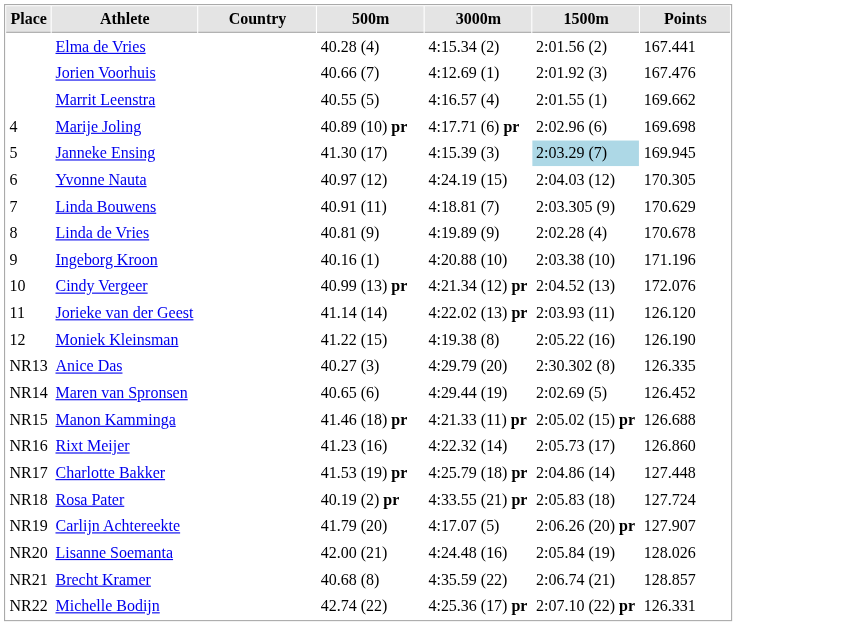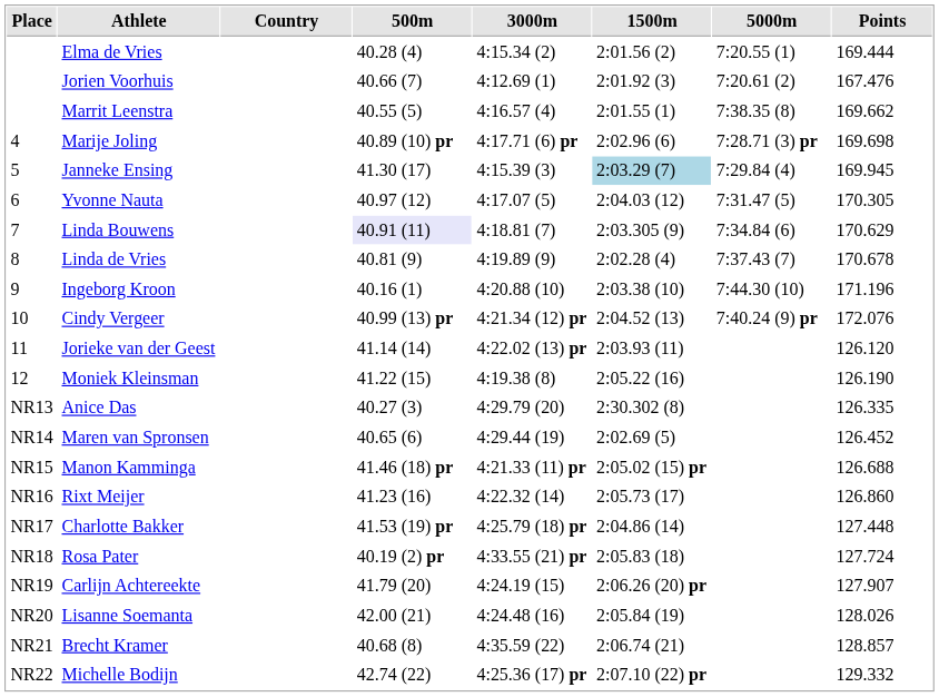 <table cellspacing="1" cellpadding="3" style="border:1px solid #AAAAAA;font-size:90%">
 <tr bgcolor="#E4E4E4">
 <th style="border-bottom:1px solid #AAAAAA" width=15>Place</th>
 <th style="border-bottom:1px solid #AAAAAA" width=125>Athlete</th>
 <th style="border-bottom:1px solid #AAAAAA" width=100>Country</th>
 <th style="border-bottom:1px solid #AAAAAA" width=90>500m</th>
 <th style="border-bottom:1px solid #AAAAAA" width=90>3000m</th>
 <th style="border-bottom:1px solid #AAAAAA" width=90>1500m</th>
+<th style="border-bottom:1px solid #AAAAAA" width=90>5000m</th>
 <th style="border-bottom:1px solid #AAAAAA" width=75>Points</th>
 </tr>
 <tr>
 <td></td>
 <td><a href='#'>Elma de Vries</a></td>
 <td></td>
 <td>40.28 (4)</td>
 <td>4:15.34 (2)</td>
 <td>2:01.56 (2)</td>
-<td>167.441</td>
+<td>7:20.55 (1)</td>
+<td>169.444</td>
 </tr>
 <tr>
 <td></td>
 <td><a href='#'>Jorien Voorhuis</a></td>
 <td></td>
 <td>40.66 (7)</td>
 <td>4:12.69 (1)</td>
 <td>2:01.92 (3)</td>
+<td>7:20.61 (2)</td>
 <td>167.476</td>
 </tr>
 <tr>
 <td></td>
 <td><a href='#'>Marrit Leenstra</a></td>
 <td></td>
 <td>40.55 (5)</td>
 <td>4:16.57 (4)</td>
 <td>2:01.55 (1)</td>
+<td>7:38.35 (8)</td>
 <td>169.662</td>
 </tr>
 <tr>
 <td>4</td>
 <td><a href='#'>Marije Joling</a></td>
 <td></td>
 <td>40.89 (10) <strong>pr</strong></td>
 <td>4:17.71 (6) <strong>pr</strong></td>
 <td>2:02.96 (6)</td>
+<td>7:28.71 (3) <strong>pr</strong></td>
 <td>169.698</td>
 </tr>
 <tr>
 <td>5</td>
 <td><a href='#'>Janneke Ensing</a></td>
 <td></td>
 <td>41.30 (17)</td>
 <td>4:15.39 (3)</td>
 <td style="background: lightblue;">2:03.29 (7)</td>
+<td>7:29.84 (4)</td>
 <td>169.945</td>
 </tr>
 <tr>
 <td>6</td>
 <td><a href='#'>Yvonne Nauta</a></td>
 <td></td>
 <td>40.97 (12)</td>
-<td>4:24.19 (15)</td>
+<td>4:17.07 (5)</td>
 <td>2:04.03 (12)</td>
+<td>7:31.47 (5)</td>
 <td>170.305</td>
 </tr>
 <tr>
 <td>7</td>
 <td><a href='#'>Linda Bouwens</a></td>
 <td></td>
-<td>40.91 (11)</td>
+<td style="background: lavender;">40.91 (11)</td>
 <td>4:18.81 (7)</td>
 <td>2:03.305 (9)</td>
+<td>7:34.84 (6)</td>
 <td>170.629</td>
 </tr>
 <tr>
 <td>8</td>
 <td><a href='#'>Linda de Vries</a></td>
 <td></td>
 <td>40.81 (9)</td>
 <td>4:19.89 (9)</td>
 <td>2:02.28 (4)</td>
+<td>7:37.43 (7)</td>
 <td>170.678</td>
 </tr>
 <tr>
 <td>9</td>
 <td><a href='#'>Ingeborg Kroon</a></td>
 <td></td>
 <td>40.16 (1)</td>
 <td>4:20.88 (10)</td>
 <td>2:03.38 (10)</td>
+<td>7:44.30 (10)</td>
 <td>171.196</td>
 </tr>
 <tr>
 <td>10</td>
 <td><a href='#'>Cindy Vergeer</a></td>
 <td></td>
 <td>40.99 (13) <strong>pr</strong></td>
 <td>4:21.34 (12) <strong>pr</strong></td>
 <td>2:04.52 (13)</td>
+<td>7:40.24 (9) <strong>pr</strong></td>
 <td>172.076</td>
 </tr>
 <tr>
 <td>11</td>
 <td><a href='#'>Jorieke van der Geest</a></td>
 <td></td>
 <td>41.14 (14)</td>
 <td>4:22.02 (13) <strong>pr</strong></td>
 <td>2:03.93 (11)</td>
+<td></td>
 <td>126.120</td>
 </tr>
 <tr>
 <td>12</td>
 <td><a href='#'>Moniek Kleinsman</a></td>
 <td></td>
 <td>41.22 (15)</td>
 <td>4:19.38 (8)</td>
 <td>2:05.22 (16)</td>
+<td></td>
 <td>126.190</td>
 </tr>
 <tr>
 <td>NR13</td>
 <td><a href='#'>Anice Das</a></td>
 <td></td>
 <td>40.27 (3)</td>
 <td>4:29.79 (20)</td>
 <td>2:30.302 (8)</td>
+<td></td>
 <td>126.335</td>
 </tr>
 <tr>
 <td>NR14</td>
 <td><a href='#'>Maren van Spronsen</a></td>
 <td></td>
 <td>40.65 (6)</td>
 <td>4:29.44 (19)</td>
 <td>2:02.69 (5)</td>
+<td></td>
 <td>126.452</td>
 </tr>
 <tr>
 <td>NR15</td>
 <td><a href='#'>Manon Kamminga</a></td>
 <td></td>
 <td>41.46 (18) <strong>pr</strong></td>
 <td>4:21.33 (11) <strong>pr</strong></td>
 <td>2:05.02 (15) <strong>pr</strong></td>
+<td></td>
 <td>126.688</td>
 </tr>
 <tr>
 <td>NR16</td>
 <td><a href='#'>Rixt Meijer</a></td>
 <td></td>
 <td>41.23 (16)</td>
 <td>4:22.32 (14)</td>
 <td>2:05.73 (17)</td>
+<td></td>
 <td>126.860</td>
 </tr>
 <tr>
 <td>NR17</td>
 <td><a href='#'>Charlotte Bakker</a></td>
 <td></td>
 <td>41.53 (19) <strong>pr</strong></td>
 <td>4:25.79 (18) <strong>pr</strong></td>
 <td>2:04.86 (14)</td>
+<td></td>
 <td>127.448</td>
 </tr>
 <tr>
 <td>NR18</td>
 <td><a href='#'>Rosa Pater</a></td>
 <td></td>
 <td>40.19 (2) <strong>pr</strong></td>
 <td>4:33.55 (21) <strong>pr</strong></td>
 <td>2:05.83 (18)</td>
+<td></td>
 <td>127.724</td>
 </tr>
 <tr>
 <td>NR19</td>
 <td><a href='#'>Carlijn Achtereekte</a></td>
 <td></td>
 <td>41.79 (20)</td>
-<td>4:17.07 (5)</td>
+<td>4:24.19 (15)</td>
 <td>2:06.26 (20) <strong>pr</strong></td>
+<td></td>
 <td>127.907</td>
 </tr>
 <tr>
 <td>NR20</td>
 <td><a href='#'>Lisanne Soemanta</a></td>
 <td></td>
 <td>42.00 (21)</td>
 <td>4:24.48 (16)</td>
 <td>2:05.84 (19)</td>
+<td></td>
 <td>128.026</td>
 </tr>
 <tr>
 <td>NR21</td>
 <td><a href='#'>Brecht Kramer</a></td>
 <td></td>
 <td>40.68 (8)</td>
 <td>4:35.59 (22)</td>
 <td>2:06.74 (21)</td>
+<td></td>
 <td>128.857</td>
 </tr>
 <tr>
 <td>NR22</td>
 <td><a href='#'>Michelle Bodijn</a></td>
 <td></td>
 <td>42.74 (22)</td>
 <td>4:25.36 (17) <strong>pr</strong></td>
 <td>2:07.10 (22) <strong>pr</strong></td>
-<td>126.331</td>
+<td></td>
+<td>129.332</td>
 </tr>
 </table>
